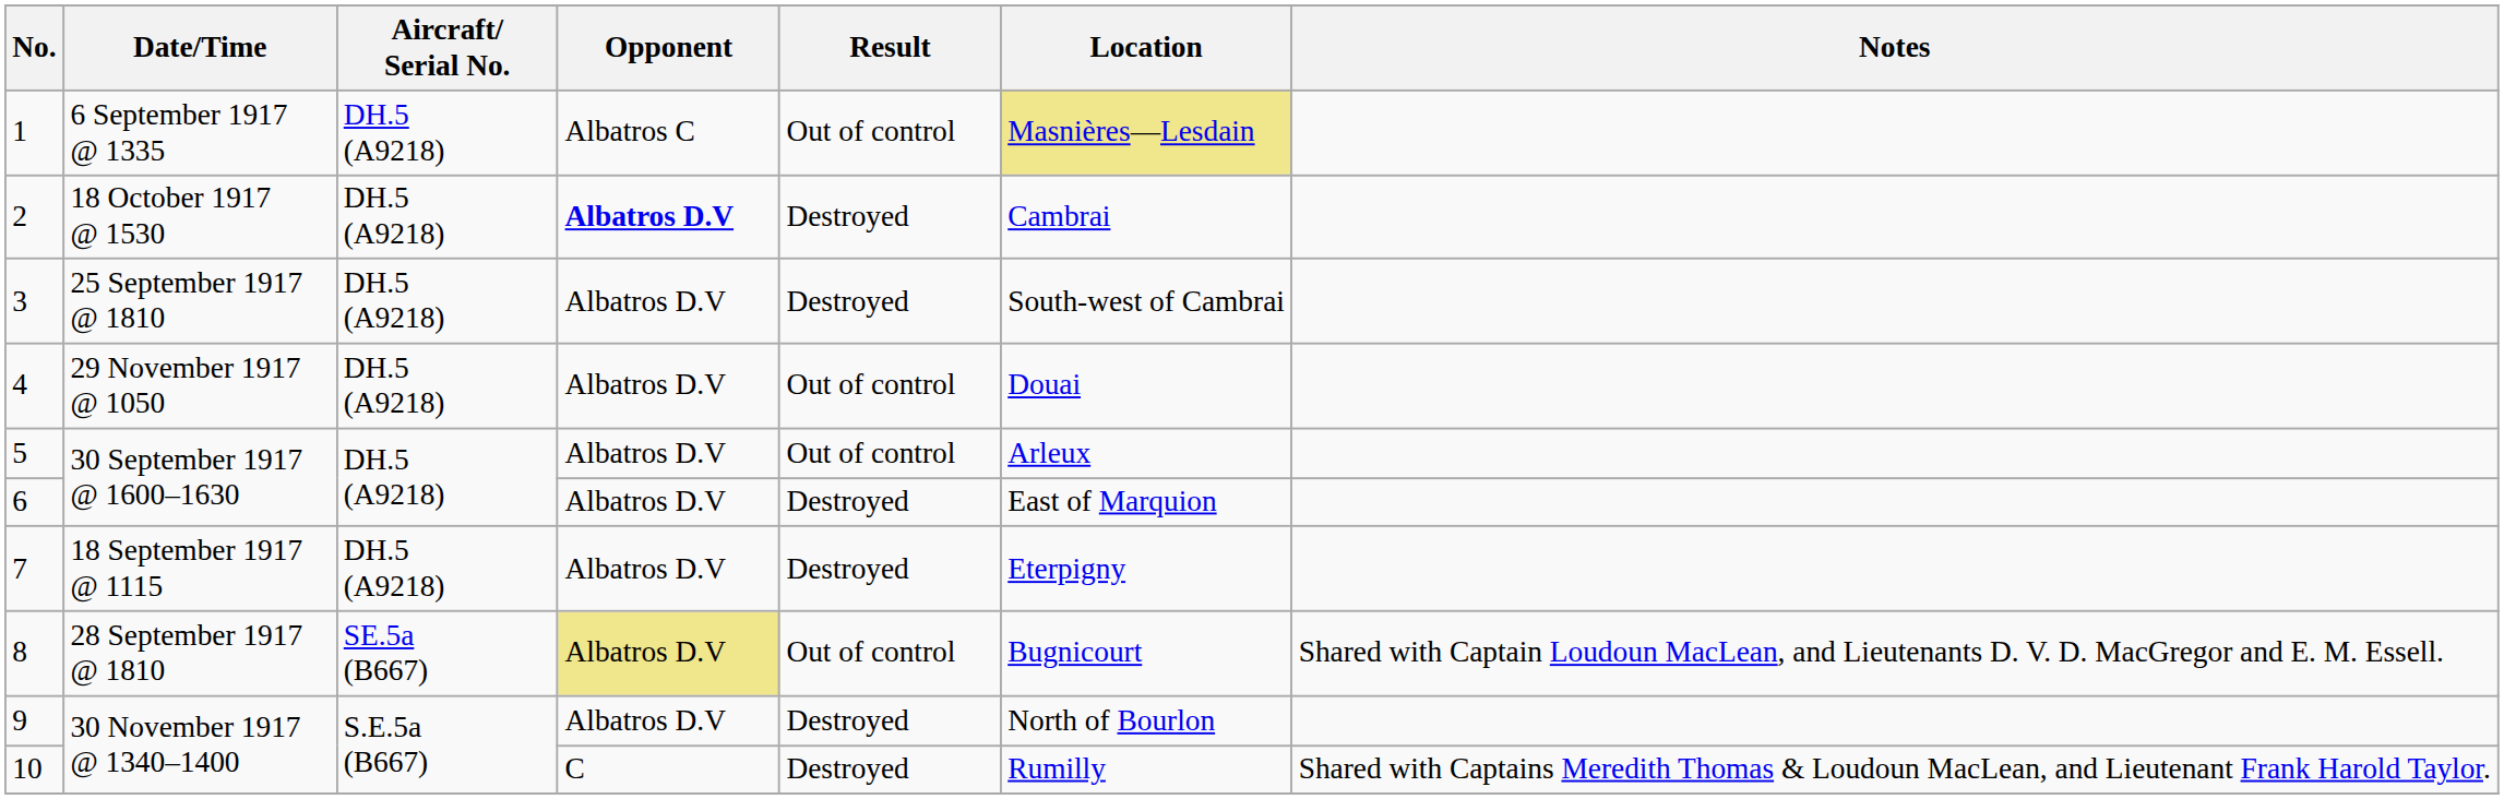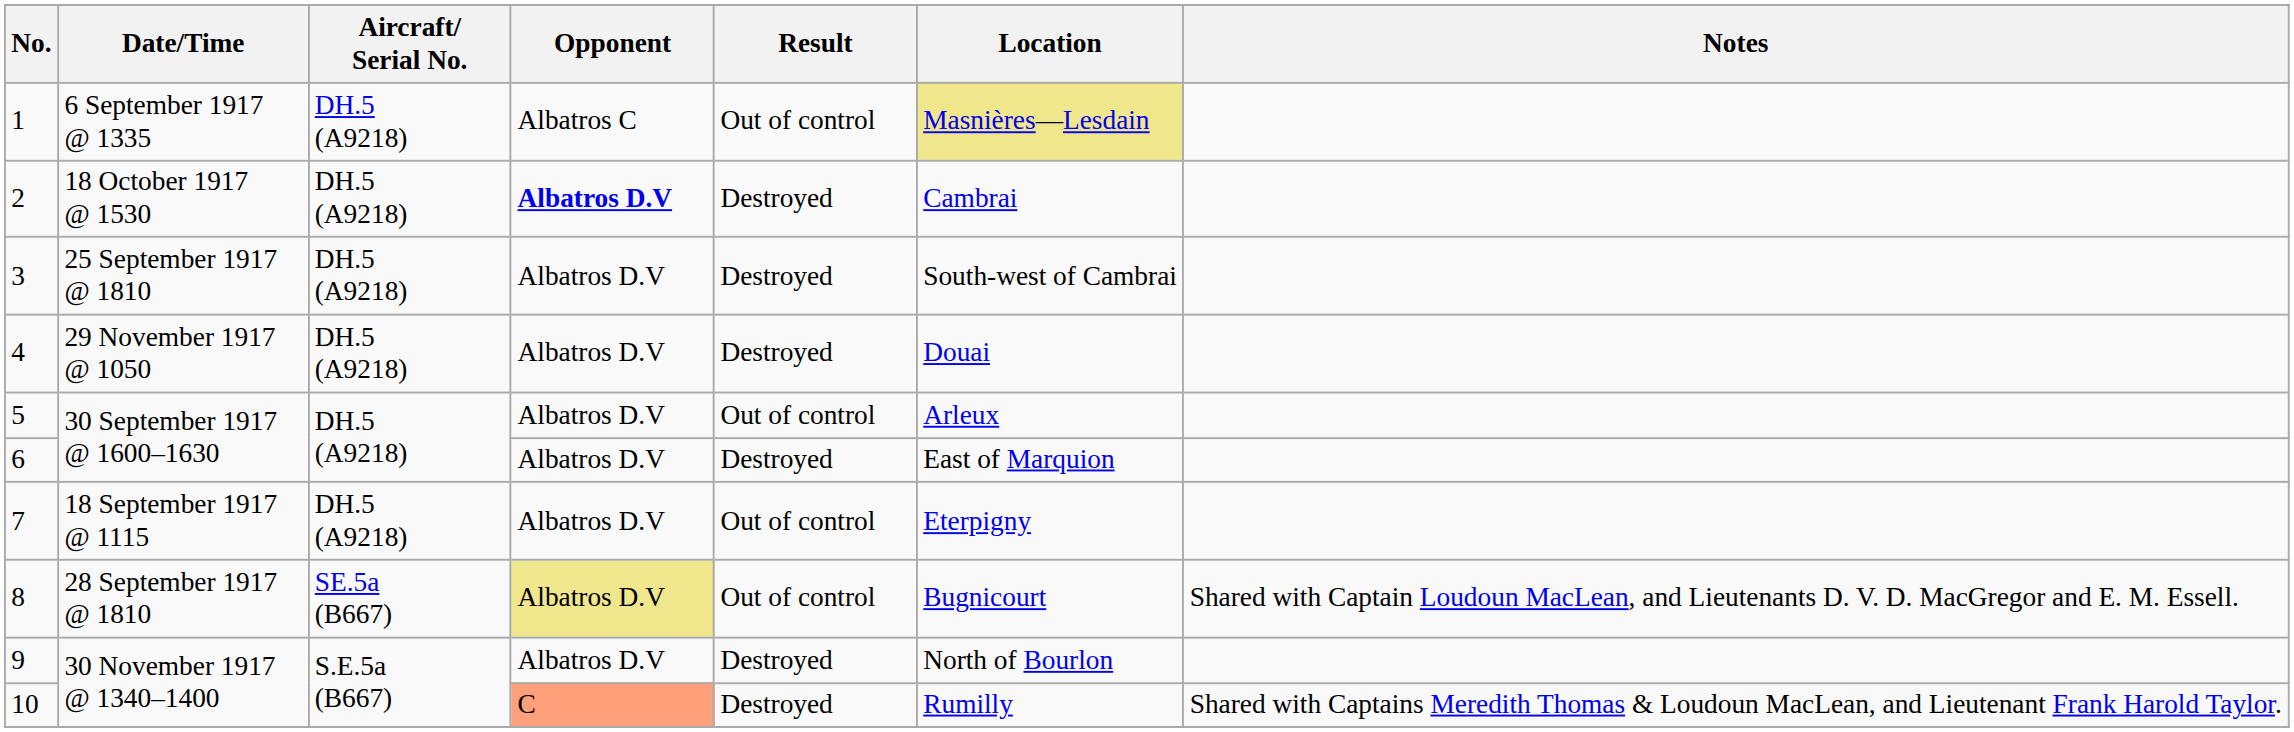 <table class="wikitable" style="font-size:90%;">
 <tr>
 </tr>
 <tr>
 <th>No.</th>
 <th width="125">Date/Time</th>
 <th width="100">Aircraft/<br>Serial No.</th>
 <th width="100">Opponent</th>
 <th width="100">Result</th>
 <th>Location</th>
 <th>Notes</th>
 </tr>
 <tr>
 <td>1</td>
 <td>6 September 1917<br>@ 1335</td>
 <td><a href='#'>DH.5</a><br>(A9218)</td>
 <td>Albatros C</td>
 <td>Out of control</td>
 <td style="background: khaki;"><a href='#'>Masnières</a>—<a href='#'>Lesdain</a></td>
 <td></td>
 </tr>
 <tr>
 <td>2</td>
 <td>18 October 1917<br>@ 1530</td>
 <td>DH.5<br>(A9218)</td>
 <td><strong><a href='#'>Albatros D.V</a></strong></td>
 <td>Destroyed</td>
 <td><a href='#'>Cambrai</a></td>
 <td></td>
 </tr>
 <tr>
 <td>3</td>
 <td>25 September 1917<br>@ 1810</td>
 <td>DH.5<br>(A9218)</td>
 <td>Albatros D.V</td>
 <td>Destroyed</td>
 <td>South-west of Cambrai</td>
 <td></td>
 </tr>
 <tr>
 <td>4</td>
 <td>29 November 1917<br>@ 1050</td>
 <td>DH.5<br>(A9218)</td>
 <td>Albatros D.V</td>
-<td>Out of control</td>
+<td>Destroyed</td>
 <td><a href='#'>Douai</a></td>
 <td></td>
 </tr>
 <tr>
 <td>5</td>
 <td rowspan="2">30 September 1917<br>@ 1600–1630</td>
 <td rowspan="2">DH.5<br>(A9218)</td>
 <td>Albatros D.V</td>
 <td>Out of control</td>
 <td><a href='#'>Arleux</a></td>
 <td></td>
 </tr>
 <tr>
 <td>6</td>
 <td>Albatros D.V</td>
 <td>Destroyed</td>
 <td>East of <a href='#'>Marquion</a></td>
 <td></td>
 </tr>
 <tr>
 <td>7</td>
 <td>18 September 1917<br>@ 1115</td>
 <td>DH.5<br>(A9218)</td>
 <td>Albatros D.V</td>
-<td>Destroyed</td>
+<td>Out of control</td>
 <td><a href='#'>Eterpigny</a></td>
 <td></td>
 </tr>
 <tr>
 <td>8</td>
 <td>28 September 1917<br>@ 1810</td>
 <td><a href='#'>SE.5a</a><br>(B667)</td>
 <td style="background: khaki;">Albatros D.V</td>
 <td>Out of control</td>
 <td><a href='#'>Bugnicourt</a></td>
 <td>Shared with Captain <a href='#'>Loudoun MacLean</a>, and Lieutenants D. V. D. MacGregor and E. M. Essell.</td>
 </tr>
 <tr>
 <td>9</td>
 <td rowspan="2">30 November 1917<br>@ 1340–1400</td>
 <td rowspan="2">S.E.5a<br>(B667)</td>
 <td>Albatros D.V</td>
 <td>Destroyed</td>
 <td>North of <a href='#'>Bourlon</a></td>
 <td></td>
 </tr>
 <tr>
 <td>10</td>
-<td>C</td>
+<td style="background: lightsalmon;">C</td>
 <td>Destroyed</td>
 <td><a href='#'>Rumilly</a></td>
 <td>Shared with Captains <a href='#'>Meredith Thomas</a> & Loudoun MacLean, and Lieutenant <a href='#'>Frank Harold Taylor</a>.</td>
 </tr>
 <tr>
 </tr>
 </table>
